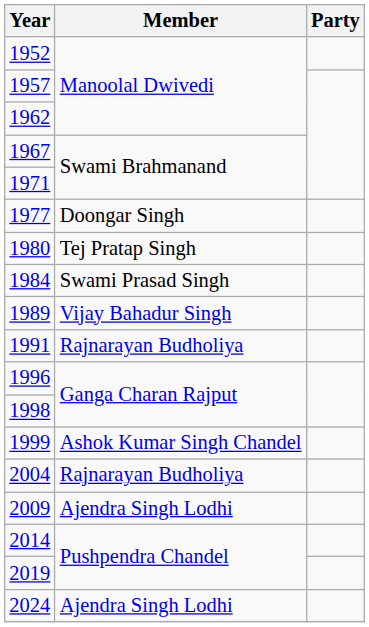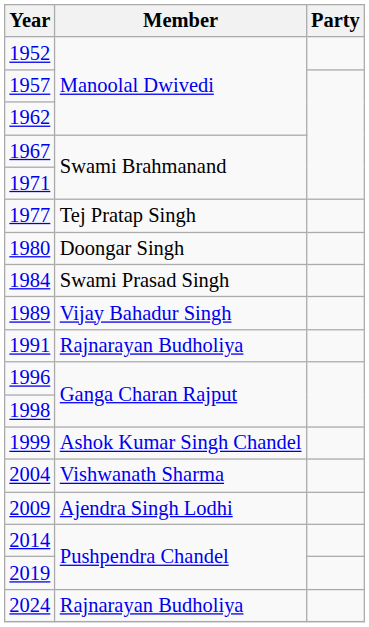 <table class="wikitable sortable">
 <tr>
 <th>Year</th>
 <th>Member</th>
 <th colspan="2">Party</th>
 </tr>
 <tr>
 <td><a href='#'>1952</a></td>
 <td rowspan="3"><a href='#'>Manoolal Dwivedi</a></td>
 <td></td>
 </tr>
 <tr>
 <td><a href='#'>1957</a></td>
 </tr>
 <tr>
 <td><a href='#'>1962</a></td>
 </tr>
 <tr>
 <td><a href='#'>1967</a></td>
 <td rowspan="2">Swami Brahmanand</td>
 </tr>
 <tr>
 <td><a href='#'>1971</a></td>
 </tr>
 <tr>
 <td><a href='#'>1977</a></td>
-<td>Doongar Singh</td>
+<td>Tej Pratap Singh</td>
 <td></td>
 </tr>
 <tr>
 <td><a href='#'>1980</a></td>
-<td>Tej Pratap Singh</td>
+<td>Doongar Singh</td>
 <td></td>
 </tr>
 <tr>
 <td><a href='#'>1984</a></td>
 <td>Swami Prasad Singh</td>
 <td></td>
 </tr>
 <tr>
 <td><a href='#'>1989</a></td>
 <td><a href='#'>Vijay Bahadur Singh</a></td>
 <td></td>
 </tr>
 <tr>
 <td><a href='#'>1991</a></td>
 <td><a href='#'>Rajnarayan Budholiya</a></td>
 <td></td>
 </tr>
 <tr>
 <td><a href='#'>1996</a></td>
 <td rowspan="2"><a href='#'>Ganga Charan Rajput</a></td>
 </tr>
 <tr>
 <td><a href='#'>1998</a></td>
 </tr>
 <tr>
 <td><a href='#'>1999</a></td>
 <td><a href='#'>Ashok Kumar Singh Chandel</a></td>
 <td></td>
 </tr>
 <tr>
 <td><a href='#'>2004</a></td>
-<td><a href='#'>Rajnarayan Budholiya</a></td>
+<td><a href='#'>Vishwanath Sharma</a></td>
 <td></td>
 </tr>
 <tr>
 <td><a href='#'>2009</a></td>
 <td><a href='#'>Ajendra Singh Lodhi</a></td>
 <td></td>
 </tr>
 <tr>
 <td><a href='#'>2014</a></td>
 <td rowspan="2"><a href='#'>Pushpendra Chandel</a></td>
 <td></td>
 </tr>
 <tr>
 <td><a href='#'>2019</a></td>
 </tr>
 <tr>
 <td><a href='#'>2024</a></td>
-<td><a href='#'>Ajendra Singh Lodhi</a></td>
+<td><a href='#'>Rajnarayan Budholiya</a></td>
 <td></td>
 </tr>
 <tr>
 </tr>
 </table>
